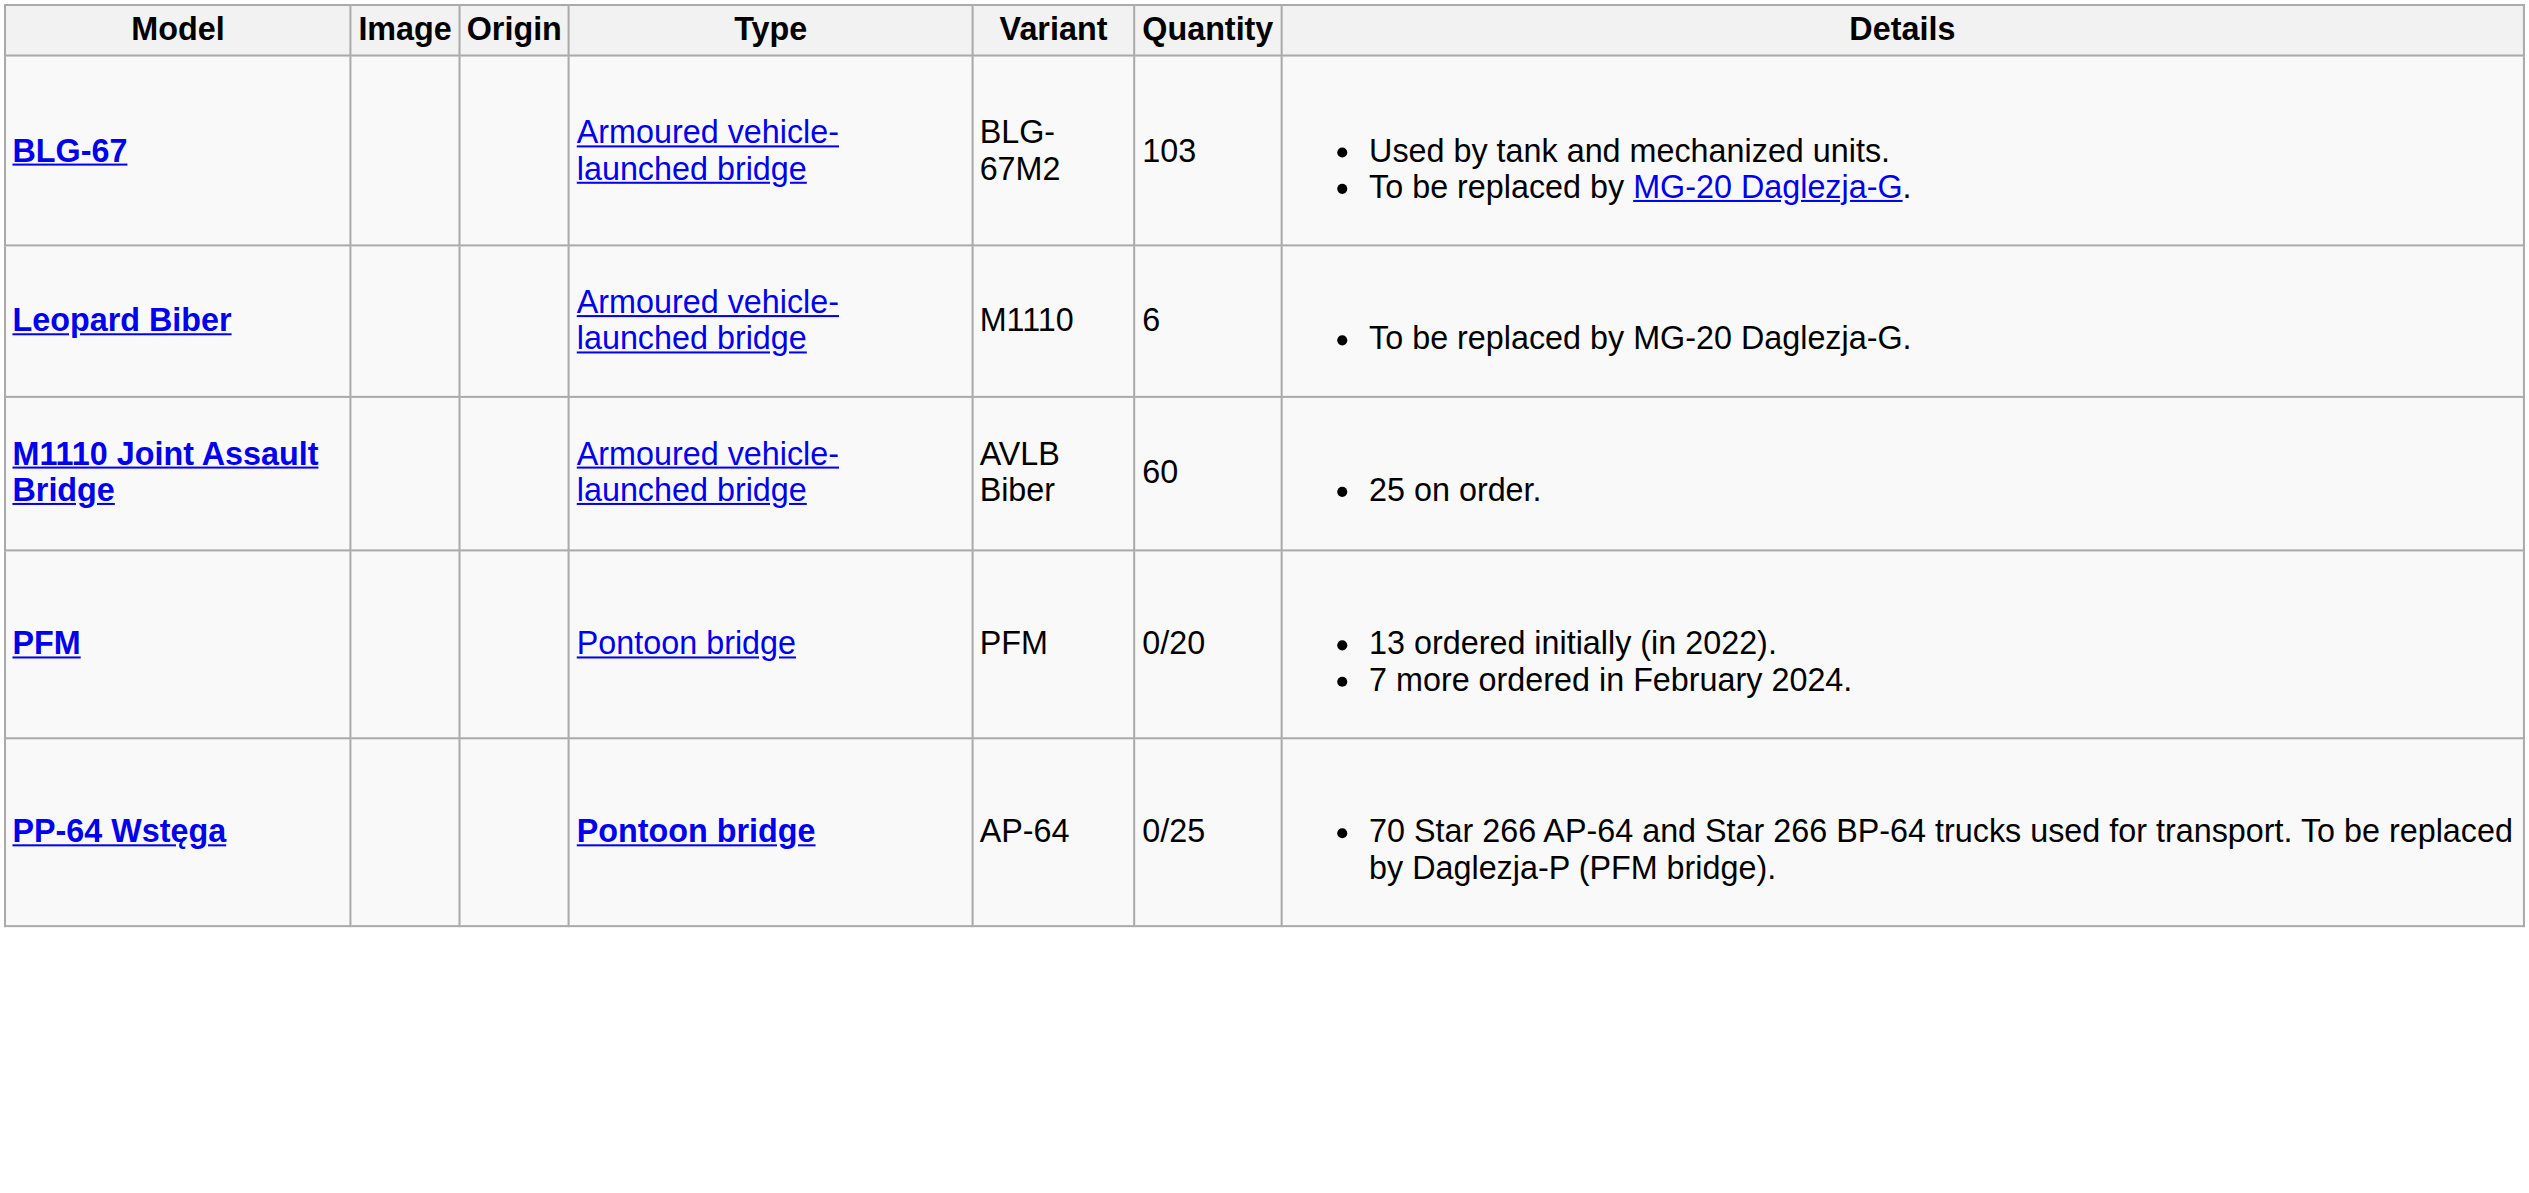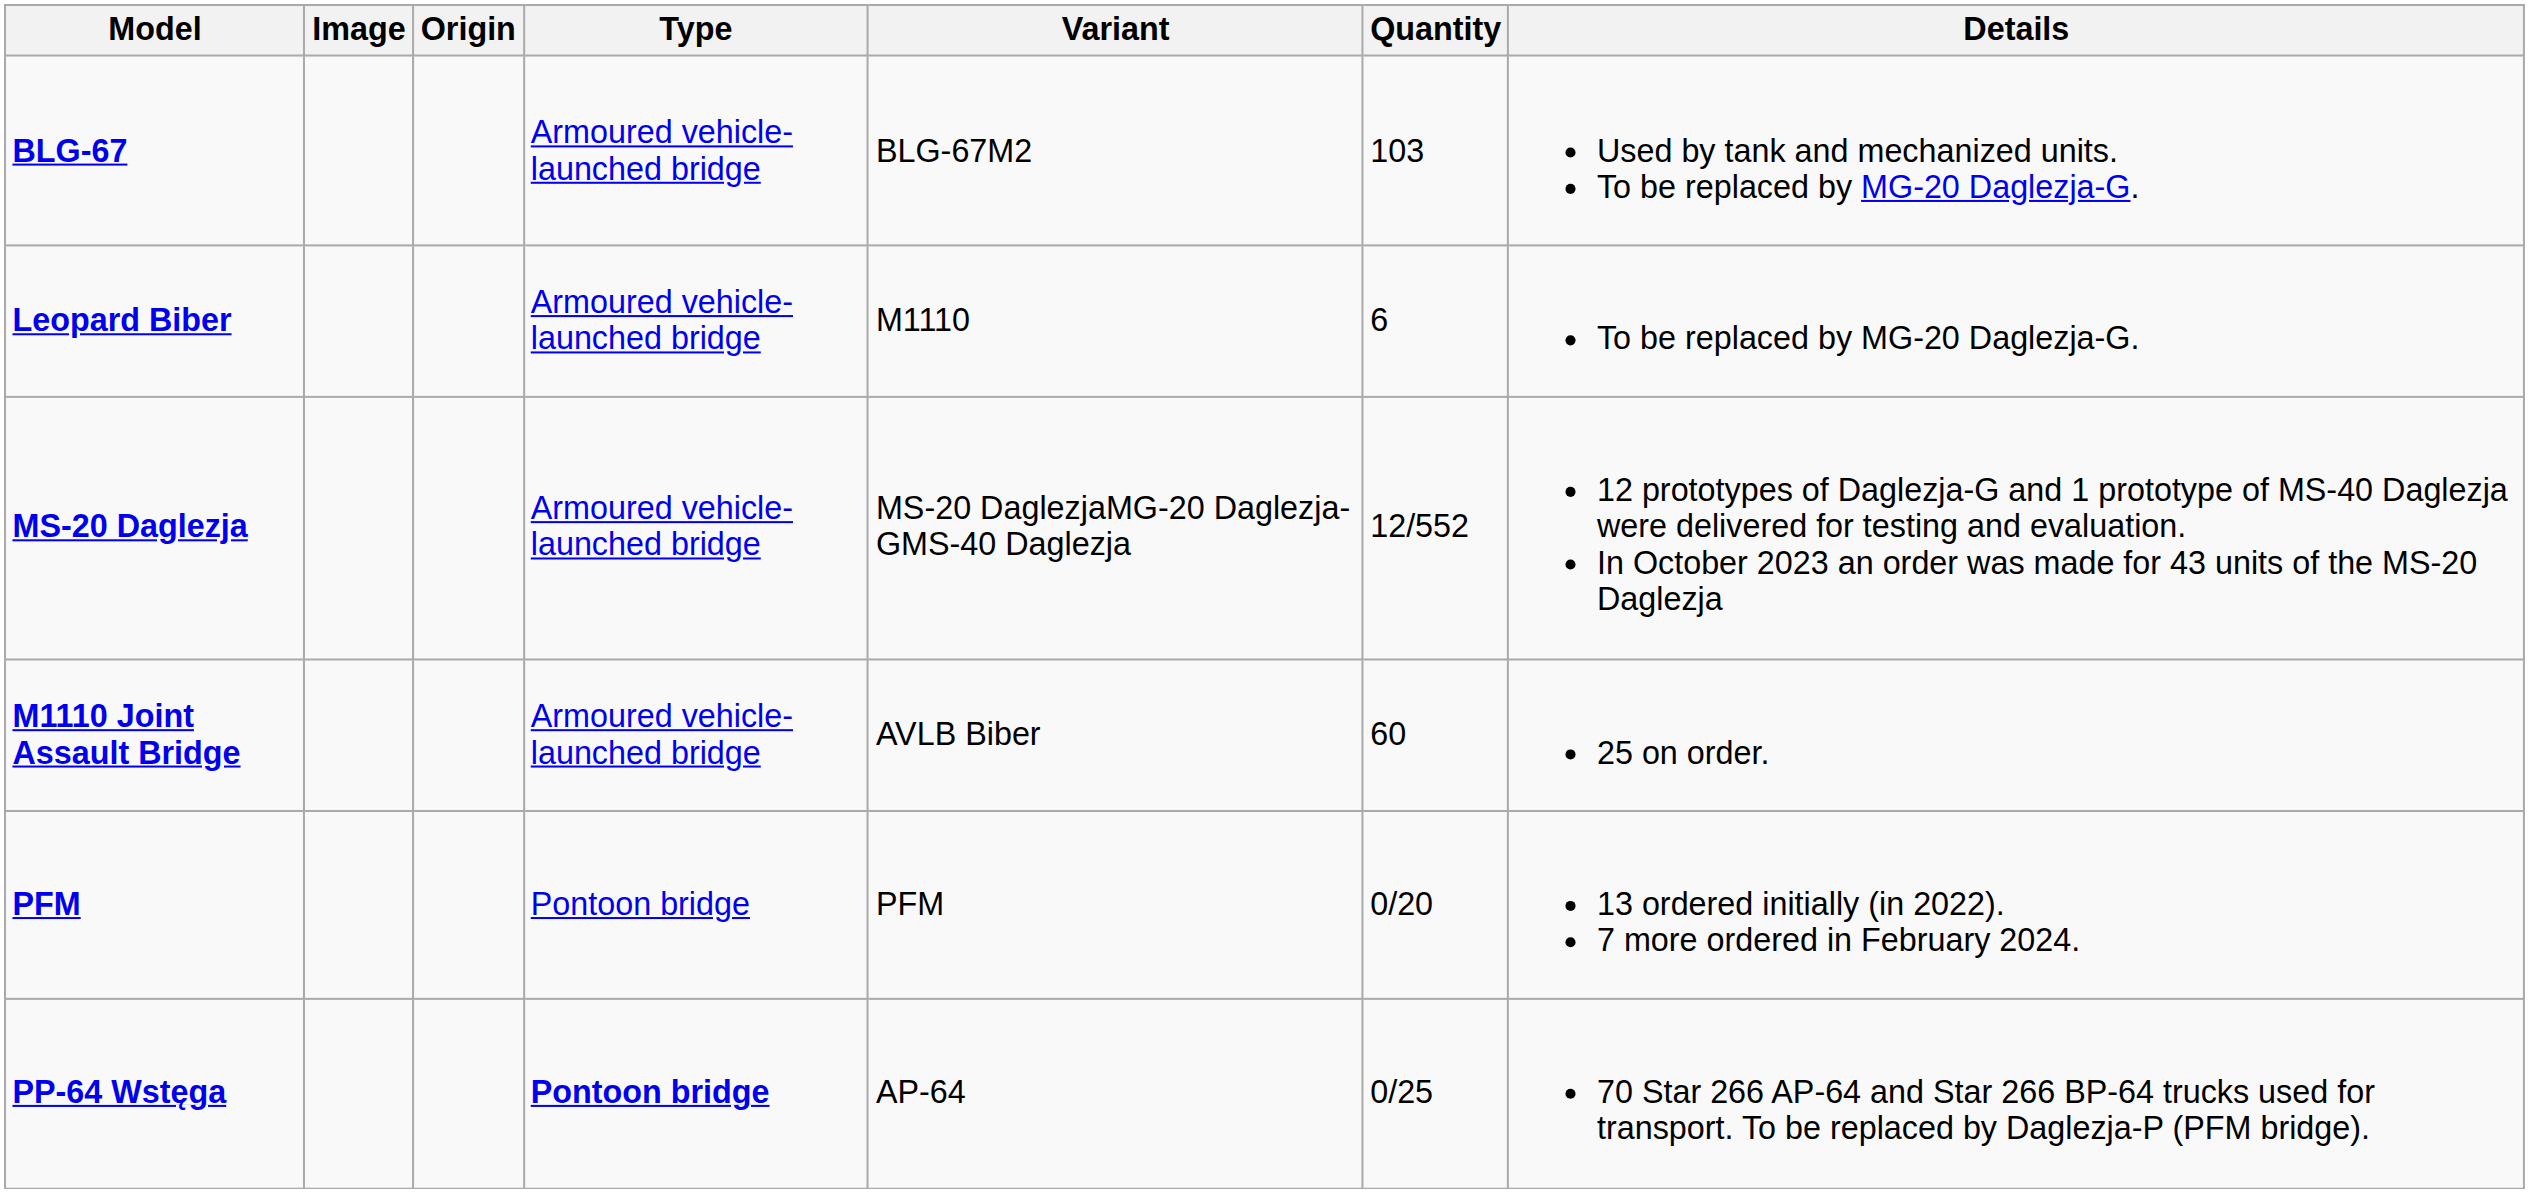 <table class="wikitable">
 <tr>
 <th>Model</th>
 <th>Image</th>
 <th>Origin</th>
 <th>Type</th>
 <th>Variant</th>
 <th>Quantity</th>
 <th>Details</th>
 </tr>
 <tr>
 <td><strong><a href='#'>BLG-67</a></strong></td>
 <td></td>
 <td><small></small><br><small></small></td>
 <td><a href='#'>Armoured vehicle-launched bridge</a></td>
 <td>BLG-67M2</td>
 <td>103</td>
 <td><br><ul><li>Used by tank and mechanized units.</li><li>To be replaced by <a href='#'>MG-20 Daglezja-G</a>.</li></ul></td>
 </tr>
 <tr>
 <td><strong><a href='#'>Leopard Biber</a></strong></td>
 <td></td>
 <td><small></small></td>
 <td><a href='#'>Armoured vehicle-launched bridge</a></td>
 <td>M1110</td>
 <td>6</td>
 <td><br><ul><li>To be replaced by MG-20 Daglezja-G.</li></ul></td>
 </tr>
 <tr>
+<td><strong><a href='#'>MS-20 Daglezja</a></strong></td>
+<td></td>
+<td><small></small></td>
+<td><a href='#'>Armoured vehicle-launched bridge</a></td>
+<td>MS-20 DaglezjaMG-20 Daglezja-GMS-40 Daglezja</td>
+<td>12/552</td>
+<td><br><ul><li>12 prototypes of Daglezja-G and 1 prototype of MS-40 Daglezja were delivered for testing and evaluation.</li><li>In October 2023 an order was made for 43 units of the MS-20 Daglezja</li></ul></td>
+</tr>
+<tr>
 <td><strong><a href='#'>M1110 Joint Assault Bridge</a></strong></td>
 <td></td>
 <td><small></small></td>
 <td><a href='#'>Armoured vehicle-launched bridge</a></td>
 <td>AVLB Biber</td>
 <td>60</td>
 <td><br><ul><li>25 on order.</li></ul></td>
 </tr>
 <tr>
 <td><strong><a href='#'>PFM</a></strong></td>
 <td></td>
 <td><small></small></td>
 <td><a href='#'>Pontoon bridge</a></td>
 <td>PFM</td>
 <td>0/20</td>
 <td><br><ul><li>13 ordered initially (in 2022).</li><li>7 more ordered in February 2024.</li></ul></td>
 </tr>
 <tr>
 <td><strong><a href='#'>PP-64 Wstęga</a></strong></td>
 <td></td>
 <td><small></small></td>
 <td><strong><a href='#'>Pontoon bridge</a></strong></td>
 <td>AP-64</td>
 <td>0/25</td>
 <td><br><ul><li>70 Star 266 AP-64 and Star 266 BP-64 trucks used for transport. To be replaced by Daglezja-P (PFM bridge).</li></ul></td>
 </tr>
 </table>
